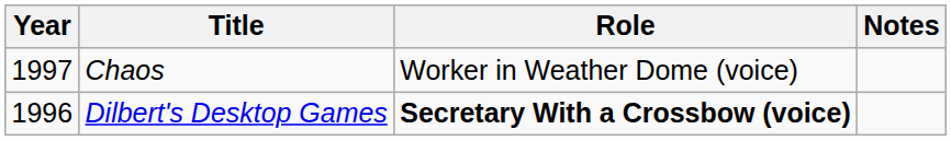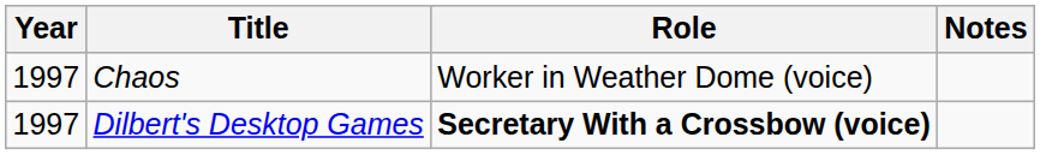 <table class="wikitable sortable">
 <tr>
 <th>Year</th>
 <th>Title</th>
 <th>Role</th>
 <th class="unsortable">Notes</th>
 </tr>
 <tr>
 <td>1997</td>
 <td><em>Chaos</em></td>
 <td>Worker in Weather Dome (voice)</td>
 <td></td>
 </tr>
 <tr>
-<td>1996</td>
+<td>1997</td>
 <td><em><a href='#'>Dilbert's Desktop Games</a></em></td>
 <td><strong>Secretary With a Crossbow (voice)</strong></td>
 <td></td>
 </tr>
 </table>
